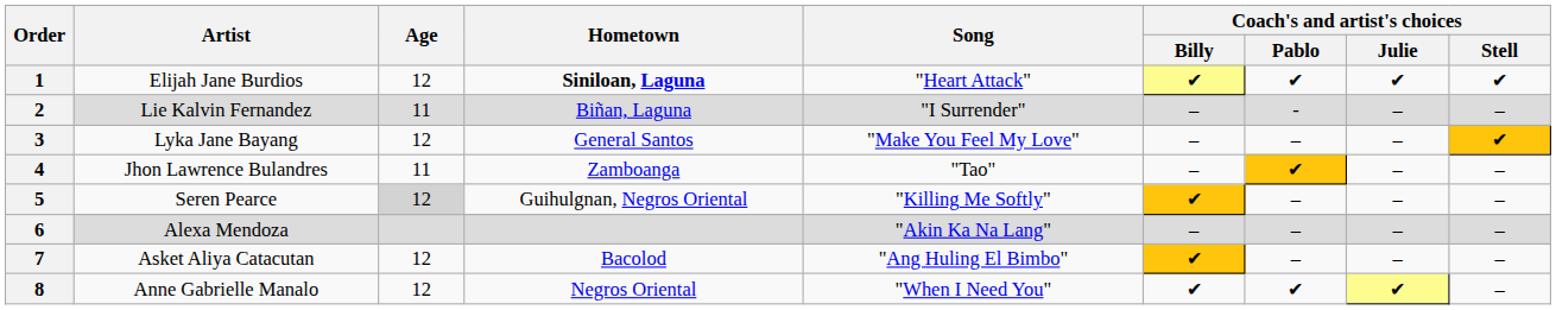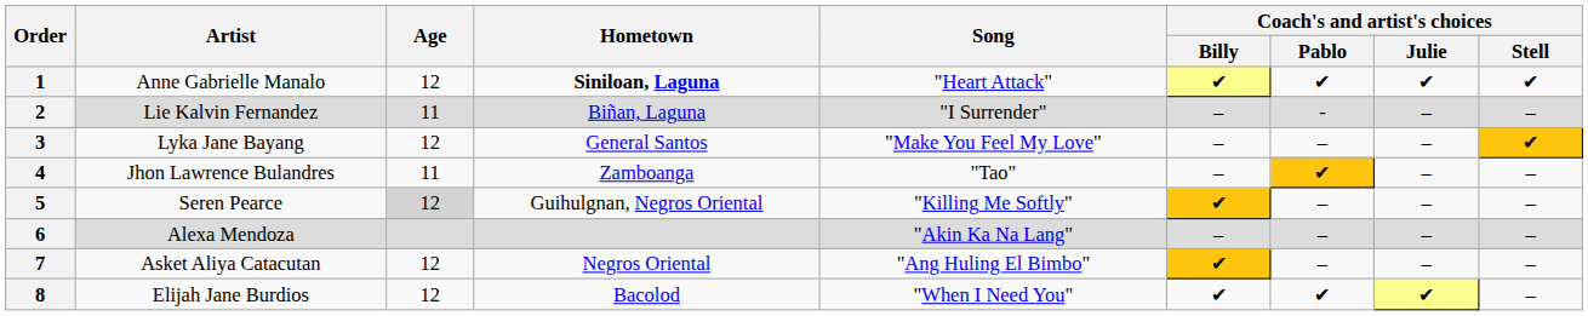 <table class="wikitable" style="text-align:center; line-height:17px; width:100%">
 <tr>
 <th scope="col" rowspan="2" style="width:04%">Order</th>
 <th scope="col" rowspan="2" style="width:18%">Artist</th>
 <th scope="col" rowspan="2" style="width:05%">Age</th>
 <th scope="col" rowspan="2" style="width:20%">Hometown</th>
 <th scope="col" rowspan="2" style="width:20%">Song</th>
 <th scope="col" colspan="4" style="width:24%">Coach's and artist's choices</th>
 </tr>
 <tr>
 <th style="width:06%">Billy</th>
 <th style="width:06%">Pablo</th>
 <th style="width:06%">Julie</th>
 <th style="width:06%">Stell</th>
 </tr>
 <tr>
 <th>1</th>
-<td>Elijah Jane Burdios</td>
+<td>Anne Gabrielle Manalo</td>
 <td>12</td>
 <td><strong>Siniloan, <a href='#'>Laguna</a></strong></td>
 <td>"<a href='#'>Heart Attack</a>"</td>
 <td style="background:#fdfc8f; border:1px solid black">✔</td>
 <td>✔</td>
 <td>✔</td>
 <td>✔</td>
 </tr>
 <tr style="background:#dcdcdc">
 <th>2</th>
 <td>Lie Kalvin Fernandez</td>
 <td>11</td>
 <td><a href='#'>Biñan, Laguna</a></td>
 <td>"I Surrender"</td>
 <td>–</td>
 <td>-</td>
 <td>–</td>
 <td>–</td>
 </tr>
 <tr>
 <th>3</th>
 <td>Lyka Jane Bayang</td>
 <td>12</td>
 <td><a href='#'>General Santos</a></td>
 <td>"<a href='#'>Make You Feel My Love</a>"</td>
 <td>–</td>
 <td>–</td>
 <td>–</td>
 <td style="background:#FFC40C; border:1px solid black">✔</td>
 </tr>
 <tr>
 <th>4</th>
 <td>Jhon Lawrence Bulandres</td>
 <td>11</td>
 <td><a href='#'>Zamboanga</a></td>
 <td>"Tao"</td>
 <td>–</td>
 <td style="background:#FFC40C; border:1px solid black">✔</td>
 <td>–</td>
 <td>–</td>
 </tr>
 <tr>
 <th>5</th>
 <td>Seren Pearce</td>
 <td style="background: lightgrey;">12</td>
 <td>Guihulgnan, <a href='#'>Negros Oriental</a></td>
 <td>"<a href='#'>Killing Me Softly</a>"</td>
 <td style="background:#FFC40C; border:1px solid black">✔</td>
 <td>–</td>
 <td>–</td>
 <td>–</td>
 </tr>
 <tr style="background:#dcdcdc">
 <th>6</th>
 <td>Alexa Mendoza</td>
 <td></td>
 <td></td>
 <td>"<a href='#'>Akin Ka Na Lang</a>"</td>
 <td>–</td>
 <td>–</td>
 <td>–</td>
 <td>–</td>
 </tr>
 <tr>
 <th>7</th>
 <td>Asket Aliya Catacutan</td>
 <td>12</td>
-<td><a href='#'>Bacolod</a></td>
+<td><a href='#'>Negros Oriental</a></td>
 <td>"<a href='#'>Ang Huling El Bimbo</a>"</td>
 <td style="background:#FFC40C; border:1px solid black">✔</td>
 <td>–</td>
 <td>–</td>
 <td>–</td>
 </tr>
 <tr>
 <th>8</th>
-<td>Anne Gabrielle Manalo</td>
+<td>Elijah Jane Burdios</td>
 <td>12</td>
-<td><a href='#'>Negros Oriental</a></td>
+<td><a href='#'>Bacolod</a></td>
 <td>"<a href='#'>When I Need You</a>"</td>
 <td>✔</td>
 <td>✔</td>
 <td style="background:#fdfc8f; border:1px solid black">✔</td>
 <td>–</td>
 </tr>
 </table>
